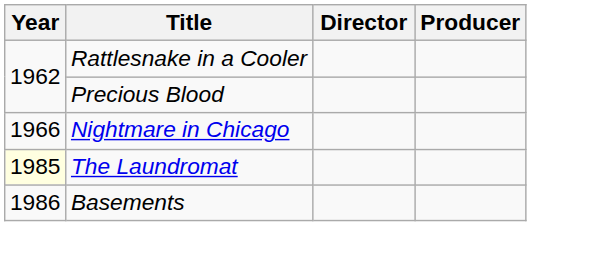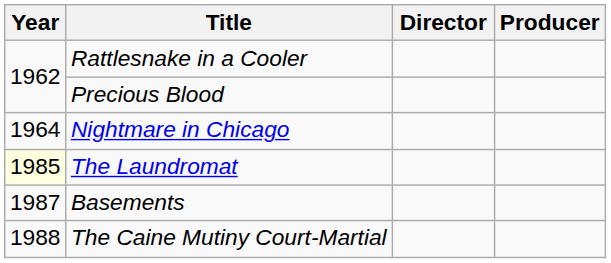 <table class="wikitable">
 <tr>
 <th>Year</th>
 <th>Title</th>
 <th width=65>Director</th>
 <th width=65>Producer</th>
 </tr>
 <tr>
 <td rowspan=2>1962</td>
 <td><em>Rattlesnake in a Cooler</em></td>
 <td></td>
 <td></td>
 </tr>
 <tr>
 <td><em>Precious Blood</em></td>
 <td></td>
 <td></td>
 </tr>
 <tr>
-<td>1966</td>
+<td>1964</td>
 <td><em><a href='#'>Nightmare in Chicago</a></em></td>
 <td></td>
 <td></td>
 </tr>
 <tr>
 <td style="background: lightyellow;">1985</td>
 <td><em><a href='#'>The Laundromat</a></em></td>
 <td></td>
 <td></td>
 </tr>
 <tr>
-<td>1986</td>
+<td>1987</td>
 <td><em>Basements</em></td>
 <td></td>
 <td></td>
 </tr>
+<tr>
+<td>1988</td>
+<td><em>The Caine Mutiny Court-Martial</em></td>
+<td></td>
+<td></td>
+</tr>
 </table>
